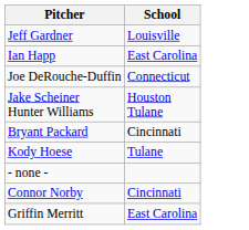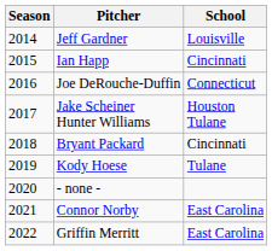 <table class="wikitable" border="1">
 <tr>
+<th>Season</th>
 <th>Pitcher</th>
 <th>School</th>
 </tr>
 <tr>
+<td>2014</td>
 <td><a href='#'>Jeff Gardner</a></td>
 <td><a href='#'>Louisville</a></td>
 </tr>
 <tr>
+<td>2015</td>
 <td><a href='#'>Ian Happ</a></td>
-<td><a href='#'>East Carolina</a></td>
+<td><a href='#'>Cincinnati</a></td>
 </tr>
 <tr>
+<td>2016</td>
 <td>Joe DeRouche-Duffin</td>
 <td><a href='#'>Connecticut</a></td>
 </tr>
 <tr>
+<td>2017</td>
 <td><a href='#'>Jake Scheiner</a><br>Hunter Williams</td>
 <td><a href='#'>Houston</a><br><a href='#'>Tulane</a></td>
 </tr>
 <tr>
+<td>2018</td>
 <td><a href='#'>Bryant Packard</a></td>
 <td>Cincinnati</td>
 </tr>
 <tr>
+<td>2019</td>
 <td><a href='#'>Kody Hoese</a></td>
 <td><a href='#'>Tulane</a></td>
 </tr>
 <tr>
+<td>2020</td>
 <td>- none -</td>
 <td></td>
 </tr>
 <tr>
+<td>2021</td>
 <td><a href='#'>Connor Norby</a></td>
-<td><a href='#'>Cincinnati</a></td>
+<td><a href='#'>East Carolina</a></td>
 </tr>
 <tr>
+<td>2022</td>
 <td>Griffin Merritt</td>
 <td><a href='#'>East Carolina</a></td>
 </tr>
 </table>
